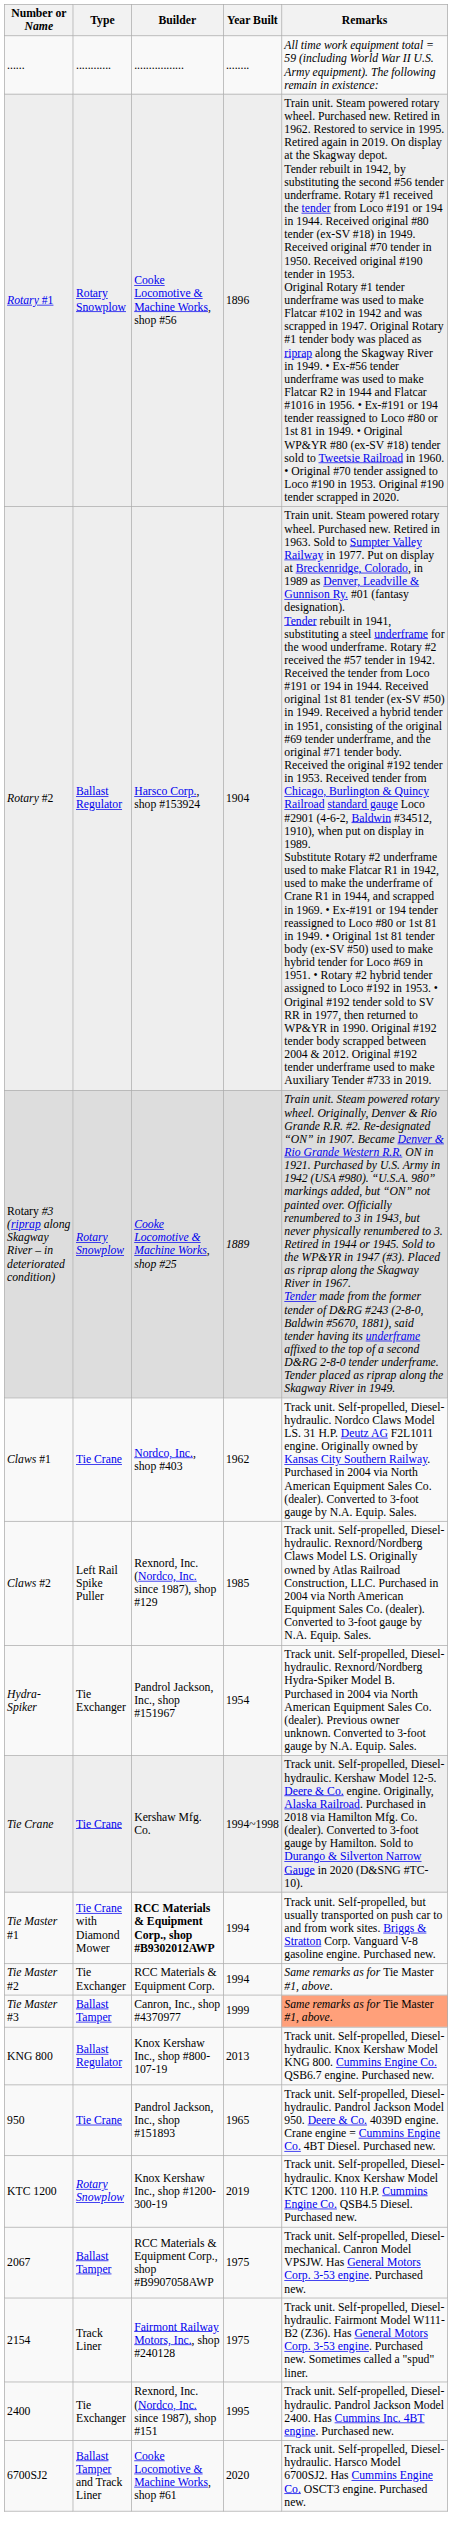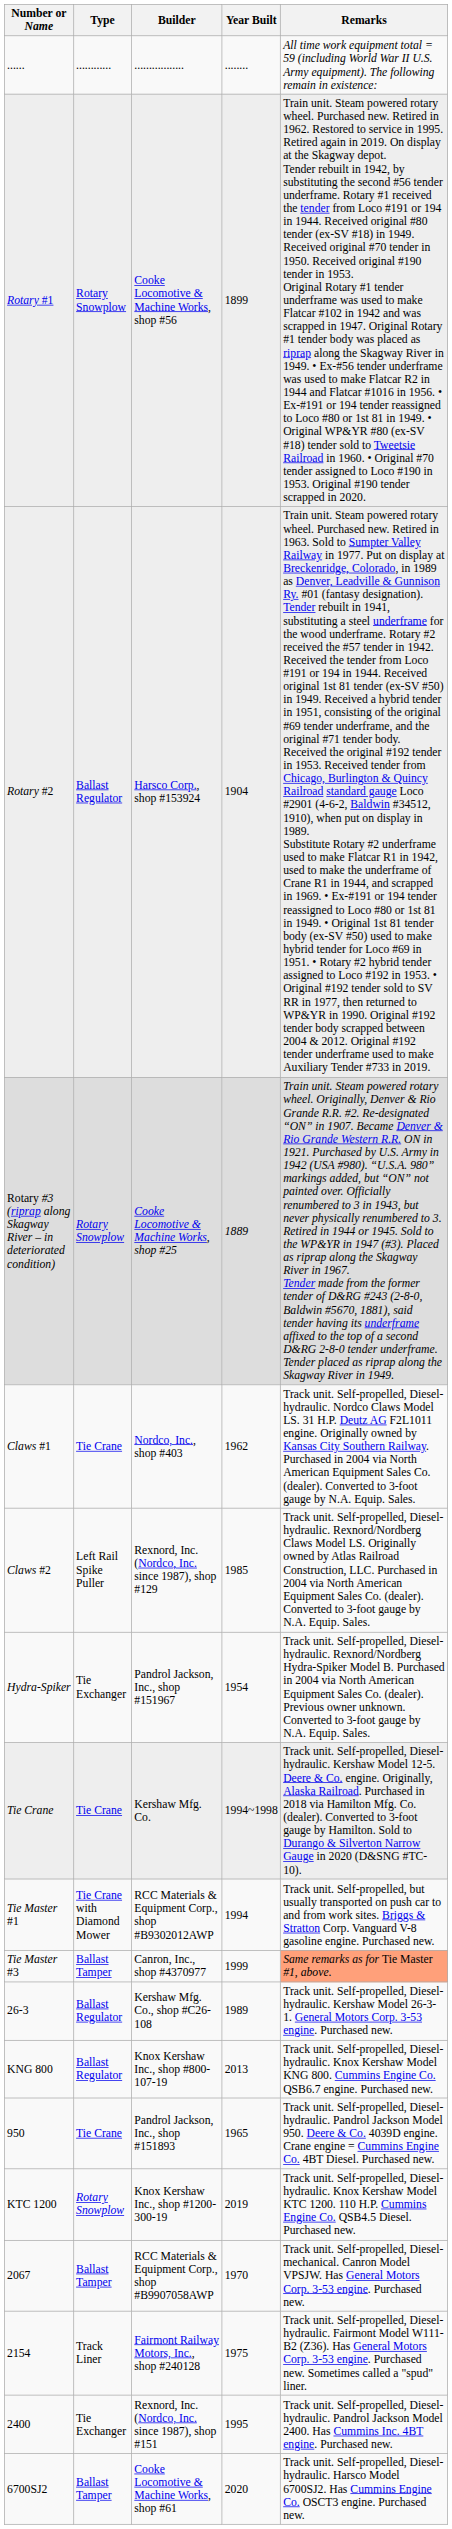 <table class="wikitable">
 <tr>
 <th>Number or <em>Name</em></th>
 <th>Type</th>
 <th>Builder</th>
 <th>Year Built</th>
 <th>Remarks</th>
 </tr>
 <tr>
 <td>......</td>
 <td>............</td>
 <td>.................</td>
 <td>........</td>
 <td><em>All time work equipment total = 59 (including World War II U.S. Army equipment).  The following remain in existence:</em></td>
 </tr>
 <tr bgcolor=#EEEEEE>
 <td><a href='#'><em>Rotary</em> #1</a></td>
 <td><a href='#'>Rotary Snowplow</a></td>
 <td><a href='#'>Cooke Locomotive & Machine Works</a>, shop #56</td>
-<td>1896</td>
+<td>1899</td>
 <td>Train unit. Steam powered rotary wheel. Purchased new. Retired in 1962.  Restored to service in 1995.  Retired again in 2019.  On display at the Skagway depot.<br>Tender rebuilt in 1942, by substituting the second #56 tender underframe.  Rotary #1 received the <a href='#'>tender</a> from Loco #191 or 194 in 1944.  Received original #80 tender (ex-SV #18) in 1949.  Received original #70 tender in 1950.  Received original #190 tender in 1953.<br>Original Rotary #1 tender underframe was used to make Flatcar #102 in 1942 and was scrapped in 1947.  Original Rotary #1 tender body was placed as <a href='#'>riprap</a> along the Skagway River in 1949. • Ex-#56 tender underframe was used to make Flatcar R2 in 1944 and Flatcar #1016 in 1956. • Ex-#191 or 194 tender reassigned to Loco #80 or 1st 81 in 1949. • Original WP&YR #80 (ex-SV #18) tender sold to <a href='#'>Tweetsie Railroad</a> in 1960. • Original #70 tender assigned to Loco #190 in 1953.  Original #190 tender scrapped in 2020.</td>
 </tr>
 <tr bgcolor=#EEEEEE>
 <td><em>Rotary</em> #2</td>
 <td><a href='#'>Ballast Regulator</a></td>
 <td><a href='#'>Harsco Corp.</a>, shop #153924</td>
 <td>1904</td>
 <td>Train unit. Steam powered rotary wheel. Purchased new. Retired in 1963. Sold to <a href='#'>Sumpter Valley Railway</a> in 1977. Put on display at <a href='#'>Breckenridge, Colorado</a>, in 1989 as <a href='#'>Denver, Leadville & Gunnison Ry.</a> #01 (fantasy designation).<br><a href='#'>Tender</a> rebuilt in 1941, substituting a steel <a href='#'>underframe</a> for the wood underframe.  Rotary #2 received the #57 tender in 1942.  Received the tender from Loco #191 or 194 in 1944.  Received original 1st 81 tender (ex-SV #50) in 1949.  Received a hybrid tender in 1951, consisting of the original #69 tender underframe, and the original #71 tender body. Received the original #192 tender in 1953.  Received tender from <a href='#'>Chicago, Burlington & Quincy Railroad</a> <a href='#'>standard gauge</a> Loco #2901 (4-6-2, <a href='#'>Baldwin</a> #34512, 1910), when put on display in 1989.<br>Substitute Rotary #2 underframe used to make Flatcar R1 in 1942, used to make the underframe of Crane R1 in 1944, and scrapped in  1969. • Ex-#191 or 194 tender reassigned to Loco #80 or 1st 81 in 1949. • Original 1st 81 tender body (ex-SV #50) used to make hybrid tender for Loco #69 in 1951. • Rotary #2 hybrid tender assigned to Loco #192 in 1953. • Original #192 tender sold to SV RR in 1977, then returned to WP&YR in 1990.  Original #192 tender body scrapped between 2004 & 2012.  Original #192 tender underframe used to make Auxiliary Tender #733 in 2019.</td>
 </tr>
 <tr bgcolor=#DDDDDD>
 <td>Rotary <em>#3</em><br><em>(<a href='#'>riprap</a> along Skagway River – in deteriorated condition)</em></td>
 <td><em><a href='#'>Rotary Snowplow</a></em></td>
 <td><em><a href='#'>Cooke Locomotive & Machine Works</a>, shop #25</em></td>
 <td><em>1889</em></td>
 <td><em>Train unit. Steam powered rotary wheel.  Originally, Denver & Rio Grande R.R. #2.  Re-designated “ON” in 1907.  Became <a href='#'>Denver & Rio Grande Western R.R.</a> ON in 1921.  Purchased by U.S. Army in 1942 (USA #980).  “U.S.A. 980” markings added, but “ON” not painted over. Officially renumbered to 3 in 1943, but never physically renumbered to 3.  Retired in 1944 or 1945.  Sold to the WP&YR in 1947 (#3).  Placed as riprap along the Skagway River in 1967.</em><br><em><a href='#'>Tender</a> made from the former tender of D&RG #243 (2-8-0, Baldwin #5670, 1881), said tender having its <a href='#'>underframe</a> affixed to the top of a second D&RG 2-8-0 tender underframe.  Tender placed as riprap along the Skagway River in 1949.</em></td>
 </tr>
 <tr>
 <td><em>Claws</em> #1</td>
 <td><a href='#'>Tie Crane</a></td>
 <td><a href='#'>Nordco, Inc.</a>, shop #403</td>
 <td>1962</td>
 <td>Track unit. Self-propelled, Diesel-hydraulic. Nordco Claws Model LS. 31 H.P. <a href='#'>Deutz AG</a> F2L1011 engine.  Originally owned by <a href='#'>Kansas City Southern Railway</a>. Purchased in 2004 via North American Equipment Sales Co. (dealer). Converted to 3-foot gauge by N.A. Equip. Sales.</td>
 </tr>
 <tr>
 <td><em>Claws</em> #2</td>
 <td>Left Rail Spike Puller</td>
 <td>Rexnord, Inc. (<a href='#'>Nordco, Inc.</a> since 1987), shop #129</td>
 <td>1985</td>
 <td>Track unit. Self-propelled, Diesel-hydraulic. Rexnord/Nordberg Claws Model LS. Originally owned by Atlas Railroad Construction, LLC. Purchased in 2004 via North American Equipment Sales Co. (dealer). Converted to 3-foot gauge by N.A. Equip. Sales.</td>
 </tr>
 <tr>
 <td><em>Hydra-Spiker</em></td>
 <td>Tie Exchanger</td>
 <td>Pandrol Jackson, Inc., shop #151967</td>
 <td>1954</td>
 <td>Track unit. Self-propelled, Diesel-hydraulic. Rexnord/Nordberg Hydra-Spiker Model B. Purchased in 2004 via North American Equipment Sales Co. (dealer). Previous owner unknown. Converted to 3-foot gauge by N.A. Equip. Sales.</td>
 </tr>
 <tr bgcolor=#EEEEEE>
 <td><em>Tie Crane</em></td>
 <td><a href='#'>Tie Crane</a></td>
 <td>Kershaw Mfg. Co.</td>
 <td>1994~1998</td>
 <td>Track unit. Self-propelled, Diesel-hydraulic. Kershaw Model 12-5. <a href='#'>Deere & Co.</a> engine. Originally, <a href='#'>Alaska Railroad</a>. Purchased in 2018 via Hamilton Mfg. Co. (dealer). Converted to 3-foot gauge by Hamilton. Sold to <a href='#'>Durango & Silverton Narrow Gauge</a> in 2020 (D&SNG #TC-10).</td>
 </tr>
 <tr>
 <td><em>Tie Master</em> #1</td>
 <td><a href='#'>Tie Crane</a> with Diamond Mower</td>
-<td><strong>RCC Materials & Equipment Corp., shop #B9302012AWP</strong></td>
+<td>RCC Materials & Equipment Corp., shop #B9302012AWP</td>
 <td>1994</td>
 <td>Track unit. Self-propelled, but usually transported on push car to and from work sites.  <a href='#'>Briggs & Stratton</a> Corp. Vanguard V-8 gasoline engine. Purchased new.</td>
-</tr>
-<tr>
-<td><em>Tie Master</em> #2</td>
-<td>Tie Exchanger</td>
-<td>RCC Materials & Equipment Corp.</td>
-<td>1994</td>
-<td><em>Same remarks as for </em>Tie Master<em> #1, above</em>.</td>
 </tr>
 <tr>
 <td><em>Tie Master</em> #3</td>
 <td><a href='#'>Ballast Tamper</a></td>
 <td>Canron, Inc., shop #4370977</td>
 <td>1999</td>
 <td style="background: lightsalmon;"><em>Same remarks as for </em>Tie Master<em> #1, above</em>.</td>
+</tr>
+<tr>
+<td>26-3</td>
+<td><a href='#'>Ballast Regulator</a></td>
+<td>Kershaw Mfg. Co., shop #C26-108</td>
+<td>1989</td>
+<td>Track unit. Self-propelled, Diesel-hydraulic. Kershaw Model 26-3-1.  <a href='#'>General Motors Corp. 3-53 engine</a>. Purchased new.</td>
 </tr>
 <tr>
 <td>KNG 800</td>
 <td><a href='#'>Ballast Regulator</a></td>
 <td>Knox Kershaw Inc., shop #800-107-19</td>
 <td>2013</td>
 <td>Track unit. Self-propelled, Diesel-hydraulic. Knox Kershaw Model KNG 800.   <a href='#'>Cummins Engine Co.</a> QSB6.7 engine. Purchased new.</td>
 </tr>
 <tr>
 <td>950</td>
 <td><a href='#'>Tie Crane</a></td>
 <td>Pandrol Jackson, Inc., shop #151893</td>
 <td>1965</td>
 <td>Track unit.  Self-propelled, Diesel-hydraulic. Pandrol Jackson Model 950.  <a href='#'>Deere & Co.</a> 4039D engine. Crane engine =  <a href='#'>Cummins Engine Co.</a> 4BT Diesel. Purchased new.</td>
 </tr>
 <tr>
 <td>KTC 1200</td>
 <td><em><a href='#'>Rotary Snowplow</a></em></td>
 <td>Knox Kershaw Inc., shop #1200-300-19</td>
 <td>2019</td>
 <td>Track unit. Self-propelled, Diesel-hydraulic. Knox Kershaw Model KTC 1200. 110 H.P. <a href='#'>Cummins Engine Co.</a> QSB4.5 Diesel. Purchased new.</td>
 </tr>
 <tr>
 <td>2067</td>
 <td><a href='#'>Ballast Tamper</a></td>
 <td>RCC Materials & Equipment Corp., shop #B9907058AWP</td>
-<td>1975</td>
+<td>1970</td>
 <td>Track unit. Self-propelled, Diesel-mechanical. Canron Model VPSJW. Has  <a href='#'>General Motors Corp. 3-53 engine</a>. Purchased new.</td>
 </tr>
 <tr>
 <td>2154</td>
 <td>Track Liner</td>
 <td><a href='#'>Fairmont Railway Motors, Inc.</a>, shop #240128</td>
 <td>1975</td>
 <td>Track unit. Self-propelled, Diesel-hydraulic. Fairmont Model W111-B2 (Z36). Has  <a href='#'>General Motors Corp. 3-53 engine</a>. Purchased new. Sometimes called a "spud" liner.</td>
 </tr>
 <tr>
 <td>2400</td>
 <td>Tie Exchanger</td>
 <td>Rexnord, Inc. (<a href='#'>Nordco, Inc.</a> since 1987), shop #151</td>
 <td>1995</td>
 <td>Track unit. Self-propelled, Diesel-hydraulic. Pandrol Jackson Model 2400. Has  <a href='#'>Cummins Inc. 4BT engine</a>. Purchased new.</td>
 </tr>
 <tr>
 <td>6700SJ2</td>
-<td><a href='#'>Ballast Tamper</a> and Track Liner</td>
+<td><a href='#'>Ballast Tamper</a></td>
 <td><a href='#'>Cooke Locomotive & Machine Works</a>, shop #61</td>
 <td>2020</td>
 <td>Track unit. Self-propelled, Diesel-hydraulic. Harsco Model 6700SJ2. Has  <a href='#'>Cummins Engine Co.</a> OSCT3 engine. Purchased new.</td>
 </tr>
 </table>
